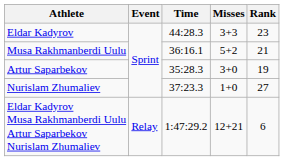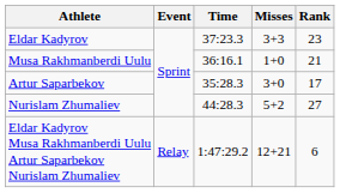 <table class=wikitable style=font-size:90%;text-align:center>
 <tr>
 <th>Athlete</th>
 <th>Event</th>
 <th>Time</th>
 <th>Misses</th>
 <th>Rank</th>
 </tr>
 <tr>
 <td align=left><a href='#'>Eldar Kadyrov</a></td>
 <td align=left rowspan=4><a href='#'>Sprint</a></td>
-<td>44:28.3</td>
+<td>37:23.3</td>
 <td>3+3</td>
 <td>23</td>
 </tr>
 <tr>
 <td align=left><a href='#'>Musa Rakhmanberdi Uulu</a></td>
 <td>36:16.1</td>
-<td>5+2</td>
+<td>1+0</td>
 <td>21</td>
 </tr>
 <tr>
 <td align=left><a href='#'>Artur Saparbekov</a></td>
 <td>35:28.3</td>
 <td>3+0</td>
-<td>19</td>
+<td>17</td>
 </tr>
 <tr>
 <td align=left><a href='#'>Nurislam Zhumaliev</a></td>
-<td>37:23.3</td>
-<td>1+0</td>
+<td>44:28.3</td>
+<td>5+2</td>
 <td>27</td>
 </tr>
 <tr>
 <td align=left><a href='#'>Eldar Kadyrov</a><br><a href='#'>Musa Rakhmanberdi Uulu</a><br><a href='#'>Artur Saparbekov</a><br><a href='#'>Nurislam Zhumaliev</a></td>
 <td align=left><a href='#'>Relay</a></td>
 <td>1:47:29.2</td>
 <td>12+21</td>
 <td>6</td>
 </tr>
 </table>
